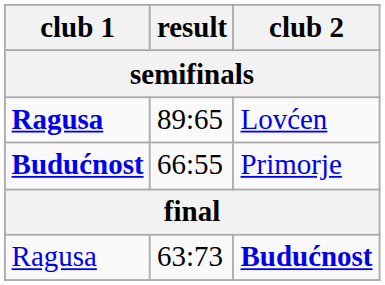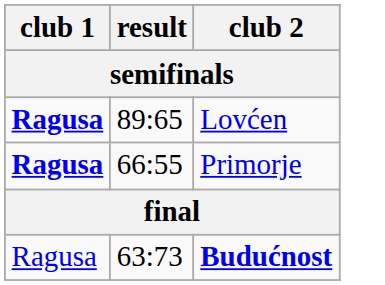 <table class="wikitable">
 <tr>
 <th>club 1</th>
 <th>result</th>
 <th>club 2</th>
 </tr>
 <tr>
 <th colspan="3">semifinals</th>
 </tr>
 <tr>
 <td> <strong><a href='#'>Ragusa</a></strong></td>
 <td>89:65</td>
 <td> <a href='#'>Lovćen</a></td>
 </tr>
 <tr>
-<td> <strong><a href='#'>Budućnost</a></strong></td>
+<td> <strong><a href='#'>Ragusa</a></strong></td>
 <td>66:55</td>
 <td> <a href='#'>Primorje</a></td>
 </tr>
 <tr>
 <th colspan="3">final</th>
 </tr>
 <tr>
 <td> <a href='#'>Ragusa</a></td>
 <td>63:73</td>
 <td> <strong><a href='#'>Budućnost</a></strong></td>
 </tr>
 </table>
